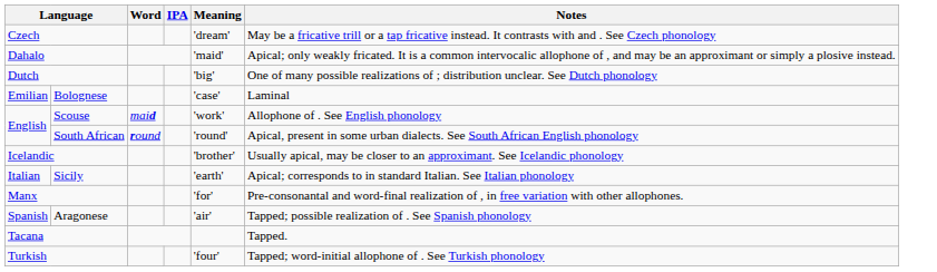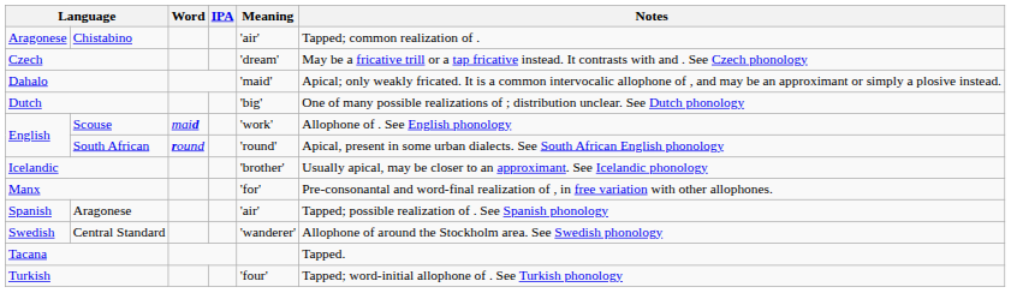 <table class="wikitable">
 <tr>
 <th colspan="2">Language</th>
 <th>Word</th>
 <th><a href='#'>IPA</a></th>
 <th>Meaning</th>
 <th>Notes</th>
+</tr>
+<tr>
+<td><a href='#'>Aragonese</a></td>
+<td><a href='#'>Chistabino</a></td>
+<td></td>
+<td></td>
+<td>'air'</td>
+<td>Tapped; common realization of .</td>
 </tr>
 <tr>
 <td colspan="2"><a href='#'>Czech</a></td>
 <td></td>
 <td></td>
 <td>'dream'</td>
 <td>May be a <a href='#'>fricative trill</a> or a <a href='#'>tap fricative</a> instead. It contrasts with  and . See <a href='#'>Czech phonology</a></td>
 </tr>
 <tr>
 <td colspan="2"><a href='#'>Dahalo</a></td>
 <td colspan="2" align="center"></td>
 <td>'maid'</td>
 <td>Apical; only weakly fricated. It is a common intervocalic allophone of , and may be an approximant  or simply a plosive  instead.</td>
 </tr>
 <tr>
 <td colspan="2"><a href='#'>Dutch</a></td>
 <td></td>
 <td></td>
 <td>'big'</td>
 <td>One of many possible realizations of ; distribution unclear. See <a href='#'>Dutch phonology</a></td>
-</tr>
-<tr>
-<td><a href='#'>Emilian</a></td>
-<td><a href='#'>Bolognese</a></td>
-<td></td>
-<td></td>
-<td>'case'</td>
-<td>Laminal</td>
 </tr>
 <tr>
 <td rowspan="2"><a href='#'>English</a></td>
 <td><a href='#'>Scouse</a></td>
 <td><em><a href='#'>mai<strong>d</strong></a></em></td>
 <td></td>
 <td>'work'</td>
 <td>Allophone of . See <a href='#'>English phonology</a></td>
 </tr>
 <tr>
 <td><a href='#'>South African</a></td>
 <td><em><a href='#'><strong>r</strong>ound</a></em></td>
 <td></td>
 <td>'round'</td>
 <td>Apical, present in some urban dialects. See <a href='#'>South African English phonology</a></td>
 </tr>
 <tr>
 <td colspan="2"><a href='#'>Icelandic</a></td>
 <td></td>
 <td></td>
 <td>'brother'</td>
 <td>Usually apical, may be closer to an <a href='#'>approximant</a>. See <a href='#'>Icelandic phonology</a></td>
 </tr>
 <tr>
-<td><a href='#'>Italian</a></td>
-<td><a href='#'>Sicily</a></td>
-<td></td>
-<td></td>
-<td>'earth'</td>
-<td>Apical; corresponds to  in standard Italian. See <a href='#'>Italian phonology</a></td>
-</tr>
-<tr>
 <td colspan="2"><a href='#'>Manx</a></td>
 <td></td>
 <td></td>
 <td>'for'</td>
 <td>Pre-consonantal and word-final realization of , in <a href='#'>free variation</a> with other allophones.</td>
 </tr>
 <tr>
 <td><a href='#'>Spanish</a></td>
 <td>Aragonese</td>
 <td></td>
 <td></td>
 <td>'air'</td>
 <td>Tapped; possible realization of . See <a href='#'>Spanish phonology</a></td>
 </tr>
 <tr>
+<td><a href='#'>Swedish</a></td>
+<td>Central Standard</td>
+<td></td>
+<td></td>
+<td>'wanderer'</td>
+<td>Allophone of  around the Stockholm area. See <a href='#'>Swedish phonology</a></td>
+</tr>
+<tr>
 <td colspan="2"><a href='#'>Tacana</a></td>
 <td colspan="2"></td>
 <td></td>
 <td>Tapped.</td>
 </tr>
 <tr>
 <td colspan="2"><a href='#'>Turkish</a></td>
 <td></td>
 <td></td>
 <td>'four'</td>
 <td>Tapped; word-initial allophone of . See <a href='#'>Turkish phonology</a></td>
 </tr>
 </table>
